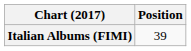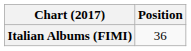 <table class="wikitable plainrowheaders" style="text-align:center;">
 <tr>
 <th>Chart (2017)</th>
 <th>Position</th>
 </tr>
 <tr>
 <th scope="row">Italian Albums (FIMI)</th>
-<td>39</td>
+<td>36</td>
 </tr>
 </table>
